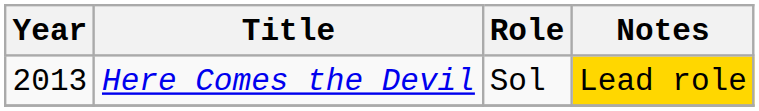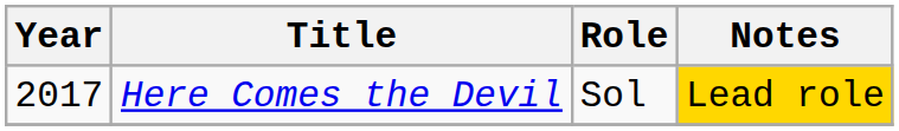 <table class="wikitable sortable">
 <tr>
 <th>Year</th>
 <th>Title</th>
 <th>Role</th>
 <th class="unsortable">Notes</th>
 </tr>
 <tr>
-<td>2013</td>
+<td>2017</td>
 <td><em><a href='#'>Here Comes the Devil</a></em></td>
 <td>Sol</td>
 <td style="background: gold;">Lead role</td>
 </tr>
 <tr>
 </tr>
 </table>
